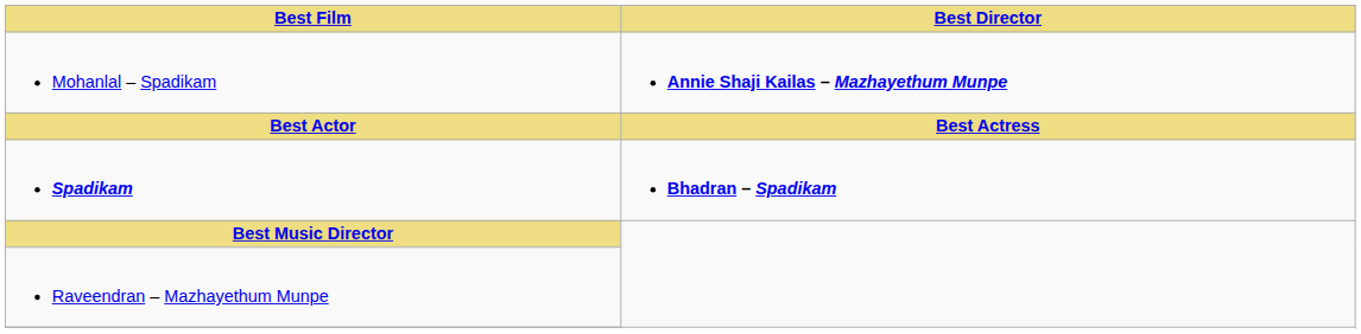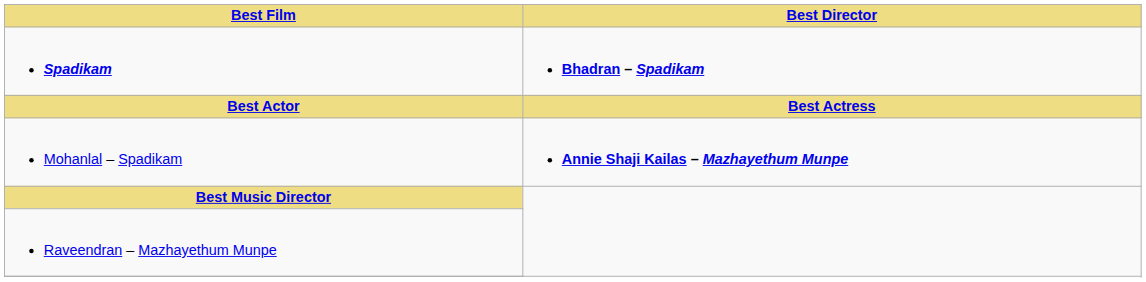 <table class="wikitable" width =100% |>
 <tr>
 <th ! style="background:#eedd82; text-align:center;"><a href='#'>Best Film</a></th>
 <th ! style="background:#eedd82; text-align:center;"><a href='#'>Best Director</a></th>
 </tr>
 <tr>
-<td><br><ul><li></strong><a href='#'>Mohanlal</a> – </em><a href='#'>Spadikam</a></em></strong></li></ul></td>
-<td><br><ul><li><strong><a href='#'>Annie Shaji Kailas</a> – <em><a href='#'>Mazhayethum Munpe</a><strong><em></li></ul></td>
+<td valign="top"><br><ul><li><strong><em><a href='#'>Spadikam</a></em></strong></li></ul></td>
+<td valign="top"><br><ul><li><strong><a href='#'>Bhadran</a> – <em><a href='#'>Spadikam</a><strong><em></li></ul></td>
 </tr>
 <tr>
 <th ! style="background:#eedd82; text-align:center;"><a href='#'>Best Actor</a></th>
 <th ! style="background:#eedd82; text-align:center;"><a href='#'>Best Actress</a></th>
 </tr>
 <tr>
-<td valign="top"><br><ul><li><strong><em><a href='#'>Spadikam</a></em></strong></li></ul></td>
-<td valign="top"><br><ul><li><strong><a href='#'>Bhadran</a> – <em><a href='#'>Spadikam</a><strong><em></li></ul></td>
+<td><br><ul><li></strong><a href='#'>Mohanlal</a> – </em><a href='#'>Spadikam</a></em></strong></li></ul></td>
+<td><br><ul><li><strong><a href='#'>Annie Shaji Kailas</a> – <em><a href='#'>Mazhayethum Munpe</a><strong><em></li></ul></td>
 </tr>
 <tr>
 <th ! style="background:#eedd82; text-align:center;"><a href='#'>Best Music Director</a></th>
 </tr>
 <tr>
 <td><br><ul><li></strong><a href='#'>Raveendran</a> – </em><a href='#'>Mazhayethum Munpe</a></em></strong></li></ul></td>
 </tr>
 <tr>
 </tr>
 </table>
